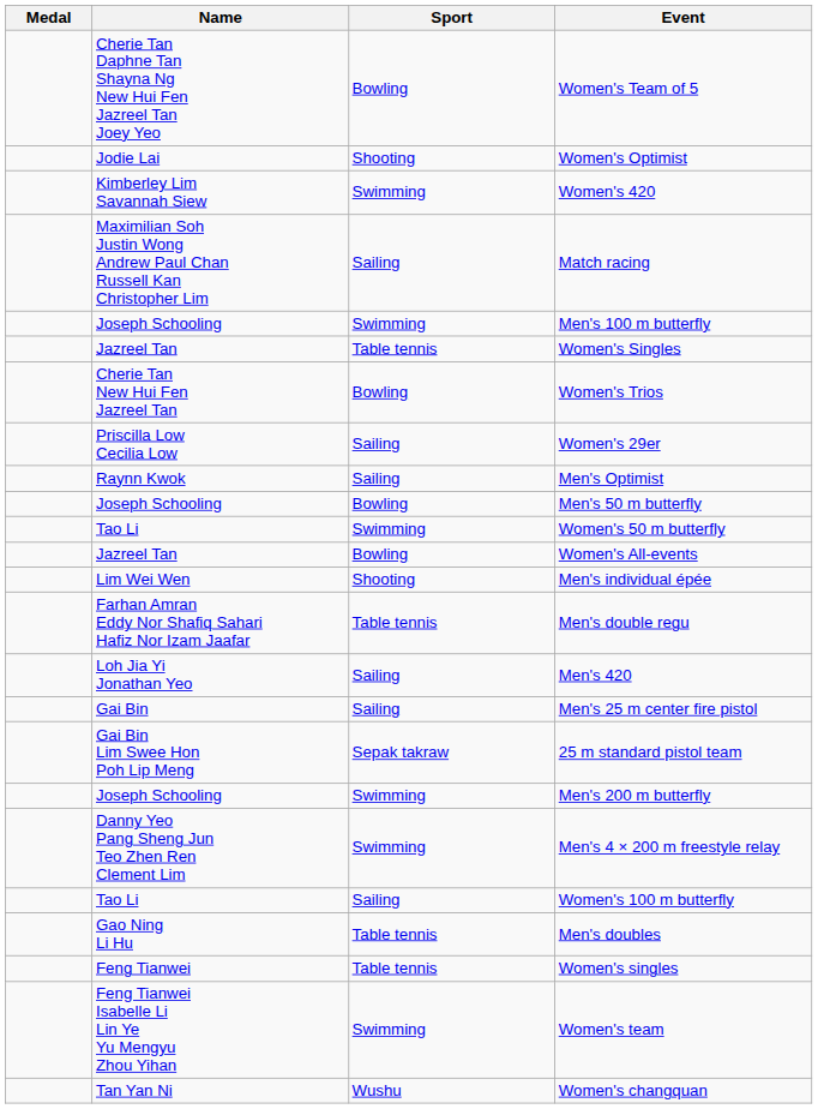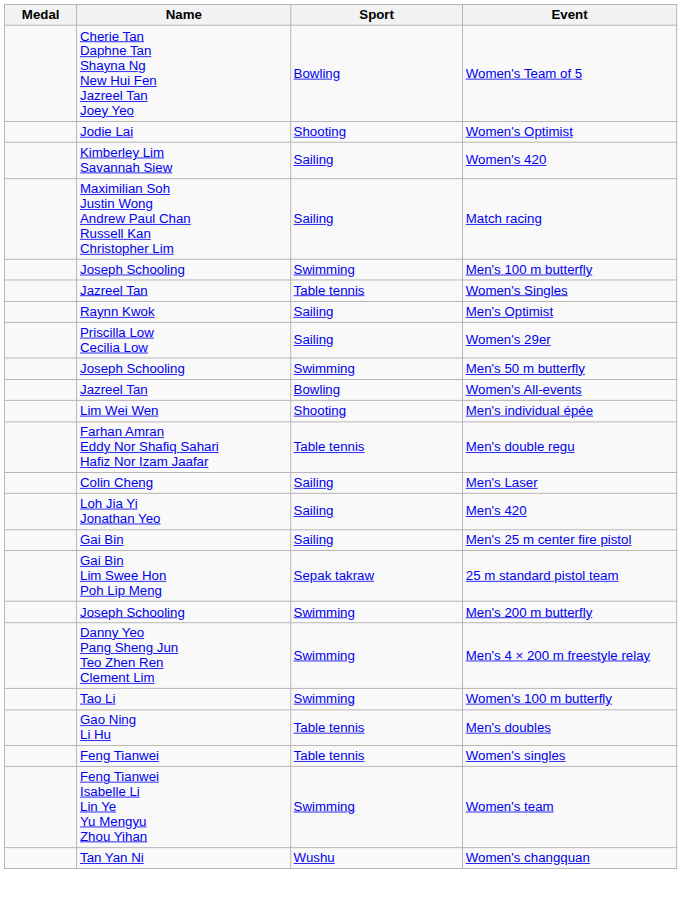 <table class="wikitable sortable" style="font-size:100%">
 <tr>
 <th width="80">Medal</th>
 <th width="250">Name</th>
 <th width="200">Sport</th>
 <th width="250">Event</th>
 </tr>
 <tr>
 <td></td>
 <td><a href='#'>Cherie Tan</a><br><a href='#'>Daphne Tan</a><br><a href='#'>Shayna Ng</a><br><a href='#'>New Hui Fen</a><br><a href='#'>Jazreel Tan</a><br><a href='#'>Joey Yeo</a></td>
 <td><a href='#'>Bowling</a></td>
 <td><a href='#'>Women's Team of 5</a></td>
 </tr>
 <tr>
 <td></td>
 <td><a href='#'>Jodie Lai</a></td>
 <td><a href='#'>Shooting</a></td>
 <td><a href='#'>Women's Optimist</a></td>
 </tr>
 <tr>
 <td></td>
 <td><a href='#'>Kimberley Lim</a><br><a href='#'>Savannah Siew</a></td>
-<td><a href='#'>Swimming</a></td>
+<td><a href='#'>Sailing</a></td>
 <td><a href='#'>Women's 420</a></td>
 </tr>
 <tr>
 <td></td>
 <td><a href='#'>Maximilian Soh</a><br><a href='#'>Justin Wong</a><br><a href='#'>Andrew Paul Chan</a><br><a href='#'>Russell Kan</a><br><a href='#'>Christopher Lim</a></td>
 <td><a href='#'>Sailing</a></td>
 <td><a href='#'>Match racing</a></td>
 </tr>
 <tr>
 <td></td>
 <td><a href='#'>Joseph Schooling</a></td>
 <td><a href='#'>Swimming</a></td>
 <td><a href='#'>Men's 100 m butterfly</a></td>
 </tr>
 <tr>
 <td></td>
 <td><a href='#'>Jazreel Tan</a></td>
 <td><a href='#'>Table tennis</a></td>
 <td><a href='#'>Women's Singles</a></td>
 </tr>
 <tr>
 <td></td>
-<td><a href='#'>Cherie Tan</a><br><a href='#'>New Hui Fen</a><br><a href='#'>Jazreel Tan</a></td>
-<td><a href='#'>Bowling</a></td>
-<td><a href='#'>Women's Trios</a></td>
+<td><a href='#'>Raynn Kwok</a></td>
+<td><a href='#'>Sailing</a></td>
+<td><a href='#'>Men's Optimist</a></td>
 </tr>
 <tr>
 <td></td>
 <td><a href='#'>Priscilla Low</a><br><a href='#'>Cecilia Low</a></td>
 <td><a href='#'>Sailing</a></td>
 <td><a href='#'>Women's 29er</a></td>
 </tr>
 <tr>
 <td></td>
-<td><a href='#'>Raynn Kwok</a></td>
-<td><a href='#'>Sailing</a></td>
-<td><a href='#'>Men's Optimist</a></td>
-</tr>
-<tr>
-<td></td>
 <td><a href='#'>Joseph Schooling</a></td>
-<td><a href='#'>Bowling</a></td>
+<td><a href='#'>Swimming</a></td>
 <td><a href='#'>Men's 50 m butterfly</a></td>
-</tr>
-<tr>
-<td></td>
-<td><a href='#'>Tao Li</a></td>
-<td><a href='#'>Swimming</a></td>
-<td><a href='#'>Women's 50 m butterfly</a></td>
 </tr>
 <tr>
 <td></td>
 <td><a href='#'>Jazreel Tan</a></td>
 <td><a href='#'>Bowling</a></td>
 <td><a href='#'>Women's All-events</a></td>
 </tr>
 <tr>
 <td></td>
 <td><a href='#'>Lim Wei Wen</a></td>
 <td><a href='#'>Shooting</a></td>
 <td><a href='#'>Men's individual épée</a></td>
 </tr>
 <tr>
 <td></td>
 <td><a href='#'>Farhan Amran</a><br><a href='#'>Eddy Nor Shafiq Sahari</a><br><a href='#'>Hafiz Nor Izam Jaafar</a></td>
 <td><a href='#'>Table tennis</a></td>
 <td><a href='#'>Men's double regu</a></td>
+</tr>
+<tr>
+<td></td>
+<td><a href='#'>Colin Cheng</a></td>
+<td><a href='#'>Sailing</a></td>
+<td><a href='#'>Men's Laser</a></td>
 </tr>
 <tr>
 <td></td>
 <td><a href='#'>Loh Jia Yi</a><br><a href='#'>Jonathan Yeo</a></td>
 <td><a href='#'>Sailing</a></td>
 <td><a href='#'>Men's 420</a></td>
 </tr>
 <tr>
 <td></td>
 <td><a href='#'>Gai Bin</a></td>
 <td><a href='#'>Sailing</a></td>
 <td><a href='#'>Men's 25 m center fire pistol</a></td>
 </tr>
 <tr>
 <td></td>
 <td><a href='#'>Gai Bin</a><br><a href='#'>Lim Swee Hon</a><br><a href='#'>Poh Lip Meng</a></td>
 <td><a href='#'>Sepak takraw</a></td>
 <td><a href='#'>25 m standard pistol team</a></td>
 </tr>
 <tr>
 <td></td>
 <td><a href='#'>Joseph Schooling</a></td>
 <td><a href='#'>Swimming</a></td>
 <td><a href='#'>Men's 200 m butterfly</a></td>
 </tr>
 <tr>
 <td></td>
 <td><a href='#'>Danny Yeo</a><br><a href='#'>Pang Sheng Jun</a><br><a href='#'>Teo Zhen Ren</a><br><a href='#'>Clement Lim</a></td>
 <td><a href='#'>Swimming</a></td>
 <td><a href='#'>Men's  4 × 200 m freestyle relay</a></td>
 </tr>
 <tr>
 <td></td>
 <td><a href='#'>Tao Li</a></td>
-<td><a href='#'>Sailing</a></td>
+<td><a href='#'>Swimming</a></td>
 <td><a href='#'>Women's 100 m butterfly</a></td>
 </tr>
 <tr>
 <td></td>
 <td><a href='#'>Gao Ning</a><br><a href='#'>Li Hu</a></td>
 <td><a href='#'>Table tennis</a></td>
 <td><a href='#'>Men's doubles</a></td>
 </tr>
 <tr>
 <td></td>
 <td><a href='#'>Feng Tianwei</a></td>
 <td><a href='#'>Table tennis</a></td>
 <td><a href='#'>Women's singles</a></td>
 </tr>
 <tr>
 <td></td>
 <td><a href='#'>Feng Tianwei</a><br><a href='#'>Isabelle Li</a><br><a href='#'>Lin Ye</a><br><a href='#'>Yu Mengyu</a><br><a href='#'>Zhou Yihan</a></td>
 <td><a href='#'>Swimming</a></td>
 <td><a href='#'>Women's team</a></td>
 </tr>
 <tr>
 <td></td>
 <td><a href='#'>Tan Yan Ni</a></td>
 <td><a href='#'>Wushu</a></td>
 <td><a href='#'>Women's changquan</a></td>
 </tr>
 </table>
